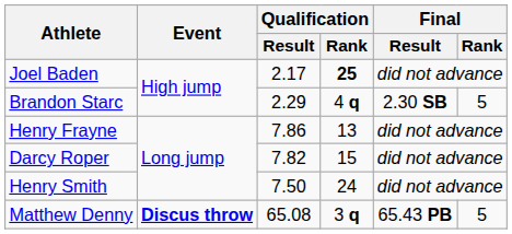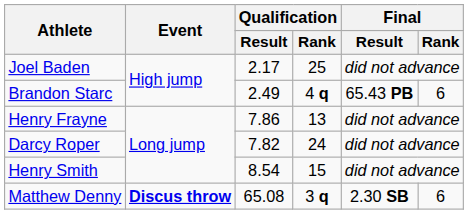 <table class=wikitable style=font-size:90%>
 <tr>
 <th rowspan=2>Athlete</th>
 <th rowspan=2>Event</th>
 <th colspan=2>Qualification</th>
 <th colspan=2>Final</th>
 </tr>
 <tr style=font-size:95%>
 <th>Result</th>
 <th>Rank</th>
 <th>Result</th>
 <th>Rank</th>
 </tr>
 <tr align=center>
 <td align=left><a href='#'>Joel Baden</a></td>
 <td align=left rowspan=2><a href='#'>High jump</a></td>
 <td>2.17</td>
-<td><strong>25</strong></td>
+<td>25</td>
 <td colspan="2"><em>did not advance</em></td>
 </tr>
 <tr align=center>
 <td align=left><a href='#'>Brandon Starc</a></td>
-<td>2.29</td>
+<td>2.49</td>
 <td>4 <strong>q</strong></td>
-<td>2.30 <strong>SB</strong></td>
-<td>5</td>
+<td>65.43 <strong>PB</strong></td>
+<td>6</td>
 </tr>
 <tr align=center>
 <td align=left><a href='#'>Henry Frayne</a></td>
 <td align=left rowspan=3><a href='#'>Long jump</a></td>
 <td>7.86</td>
 <td>13</td>
 <td colspan="2"><em>did not advance</em></td>
 </tr>
 <tr align=center>
 <td align=left><a href='#'>Darcy Roper</a></td>
 <td>7.82</td>
-<td>15</td>
+<td>24</td>
 <td colspan="2"><em>did not advance</em></td>
 </tr>
 <tr align=center>
 <td align=left><a href='#'>Henry Smith</a></td>
-<td>7.50</td>
-<td>24</td>
+<td>8.54</td>
+<td>15</td>
 <td colspan="2"><em>did not advance</em></td>
 </tr>
 <tr align=center>
 <td align=left><a href='#'>Matthew Denny</a></td>
 <td align=left><strong><a href='#'>Discus throw</a></strong></td>
 <td>65.08</td>
 <td>3 <strong>q</strong></td>
-<td>65.43 <strong>PB</strong></td>
-<td>5</td>
+<td>2.30 <strong>SB</strong></td>
+<td>6</td>
 </tr>
 </table>
